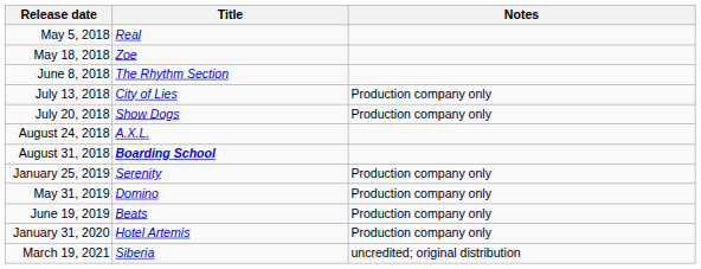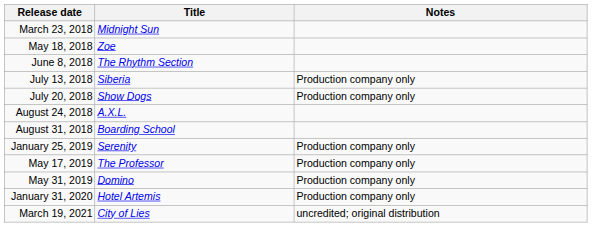 <table class="wikitable sortable" style="width:100%;">
 <tr>
 <th scope="col" style="width:130px;">Release date</th>
 <th>Title</th>
 <th>Notes</th>
 </tr>
 <tr>
-<td style="text-align:right;">May 5, 2018</td>
-<td><em><a href='#'>Real</a></em></td>
+<td style="text-align:right;">March 23, 2018</td>
+<td><em><a href='#'>Midnight Sun</a></em></td>
 <td></td>
 </tr>
 <tr>
 <td style="text-align:right;">May 18, 2018</td>
 <td><em><a href='#'>Zoe</a></em></td>
 <td></td>
 </tr>
 <tr>
 <td style="text-align:right;">June 8, 2018</td>
 <td><em><a href='#'>The Rhythm Section</a></em></td>
 <td></td>
 </tr>
 <tr>
 <td style="text-align:right;">July 13, 2018</td>
-<td><em><a href='#'>City of Lies</a></em></td>
+<td><em><a href='#'>Siberia</a></em></td>
 <td>Production company only</td>
 </tr>
 <tr>
 <td style="text-align:right;">July 20, 2018</td>
 <td><em><a href='#'>Show Dogs</a></em></td>
 <td>Production company only</td>
 </tr>
 <tr>
 <td style="text-align:right;">August 24, 2018</td>
 <td><em><a href='#'>A.X.L.</a></em></td>
 <td></td>
 </tr>
 <tr>
 <td style="text-align:right;">August 31, 2018</td>
-<td><strong><em><a href='#'>Boarding School</a></em></strong></td>
+<td><em><a href='#'>Boarding School</a></em></td>
 <td></td>
 </tr>
 <tr>
 <td style="text-align:right;">January 25, 2019</td>
 <td><em><a href='#'>Serenity</a></em></td>
 <td>Production company only</td>
 </tr>
 <tr>
-<td style="text-align:right;">May 31, 2019</td>
-<td><em><a href='#'>Domino</a></em></td>
+<td style="text-align:right;">May 17, 2019</td>
+<td><em><a href='#'>The Professor</a></em></td>
 <td>Production company only</td>
 </tr>
 <tr>
-<td style="text-align:right;">June 19, 2019</td>
-<td><em><a href='#'>Beats</a></em></td>
+<td style="text-align:right;">May 31, 2019</td>
+<td><em><a href='#'>Domino</a></em></td>
 <td>Production company only</td>
 </tr>
 <tr>
 <td style="text-align:right;">January 31, 2020</td>
 <td><em><a href='#'>Hotel Artemis</a></em></td>
 <td>Production company only</td>
 </tr>
 <tr>
 <td style="text-align:right;">March 19, 2021</td>
-<td><em><a href='#'>Siberia</a></em></td>
+<td><em><a href='#'>City of Lies</a></em></td>
 <td>uncredited; original distribution</td>
 </tr>
 </table>
